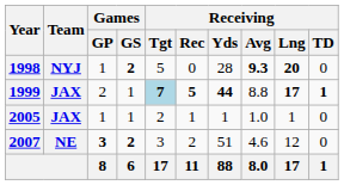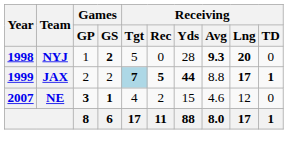 <table class="wikitable" style="text-align:center">
 <tr>
 <th rowspan="2">Year</th>
 <th rowspan="2">Team</th>
 <th colspan="2">Games</th>
 <th colspan="6">Receiving</th>
 </tr>
 <tr>
 <th>GP</th>
 <th>GS</th>
 <th>Tgt</th>
 <th>Rec</th>
 <th>Yds</th>
 <th>Avg</th>
 <th>Lng</th>
 <th>TD</th>
 </tr>
 <tr>
 <th><a href='#'>1998</a></th>
 <th><a href='#'>NYJ</a></th>
 <td>1</td>
 <td><strong>2</strong></td>
 <td>5</td>
 <td>0</td>
 <td>28</td>
 <td><strong>9.3</strong></td>
 <td><strong>20</strong></td>
 <td>0</td>
 </tr>
 <tr>
 <th><a href='#'>1999</a></th>
 <th><a href='#'>JAX</a></th>
 <td>2</td>
-<td>1</td>
+<td>2</td>
 <td style="background: lightblue;"><strong>7</strong></td>
 <td><strong>5</strong></td>
 <td><strong>44</strong></td>
 <td>8.8</td>
 <td><strong>17</strong></td>
 <td><strong>1</strong></td>
 </tr>
 <tr>
-<th><a href='#'>2005</a></th>
-<th><a href='#'>JAX</a></th>
-<td>1</td>
-<td>1</td>
-<td>2</td>
-<td>1</td>
-<td>1</td>
-<td>1.0</td>
-<td>1</td>
-<td>0</td>
-</tr>
-<tr>
 <th><a href='#'>2007</a></th>
 <th><a href='#'>NE</a></th>
 <td><strong>3</strong></td>
-<td><strong>2</strong></td>
-<td>3</td>
+<td><strong>1</strong></td>
+<td>4</td>
 <td>2</td>
-<td>51</td>
+<td>15</td>
 <td>4.6</td>
 <td>12</td>
 <td>0</td>
 </tr>
 <tr>
 <th colspan="2"></th>
 <th>8</th>
 <th>6</th>
 <th>17</th>
 <th>11</th>
 <th>88</th>
 <th>8.0</th>
 <th>17</th>
 <th>1</th>
 </tr>
 </table>
